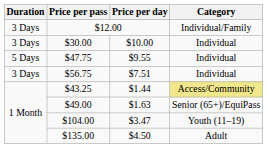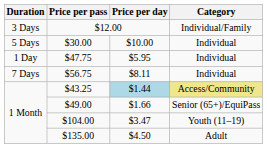 <table class="wikitable" style="text-align:center;" border="1">
 <tr>
 <th>Duration</th>
 <th>Price per pass</th>
 <th>Price per day</th>
 <th>Category</th>
 </tr>
 <tr>
 <td>3 Days</td>
 <td colspan="2">$12.00</td>
 <td>Individual/Family</td>
 </tr>
 <tr>
-<td>3 Days</td>
+<td>5 Days</td>
 <td>$30.00</td>
 <td>$10.00</td>
 <td>Individual</td>
 </tr>
 <tr>
-<td>5 Days</td>
+<td>1 Day</td>
 <td>$47.75</td>
-<td>$9.55</td>
+<td>$5.95</td>
 <td>Individual</td>
 </tr>
 <tr>
-<td>3 Days</td>
+<td>7 Days</td>
 <td>$56.75</td>
-<td>$7.51</td>
+<td>$8.11</td>
 <td>Individual</td>
 </tr>
 <tr>
 <td rowspan="4">1 Month</td>
 <td>$43.25</td>
-<td>$1.44</td>
+<td style="background: lightblue;">$1.44</td>
 <td style="background: khaki;">Access/Community</td>
 </tr>
 <tr>
 <td>$49.00</td>
-<td>$1.63</td>
+<td>$1.66</td>
 <td>Senior (65+)/EquiPass</td>
 </tr>
 <tr>
 <td>$104.00</td>
 <td>$3.47</td>
 <td>Youth (11–19)</td>
 </tr>
 <tr>
 <td>$135.00</td>
 <td>$4.50</td>
 <td>Adult</td>
 </tr>
 </table>
